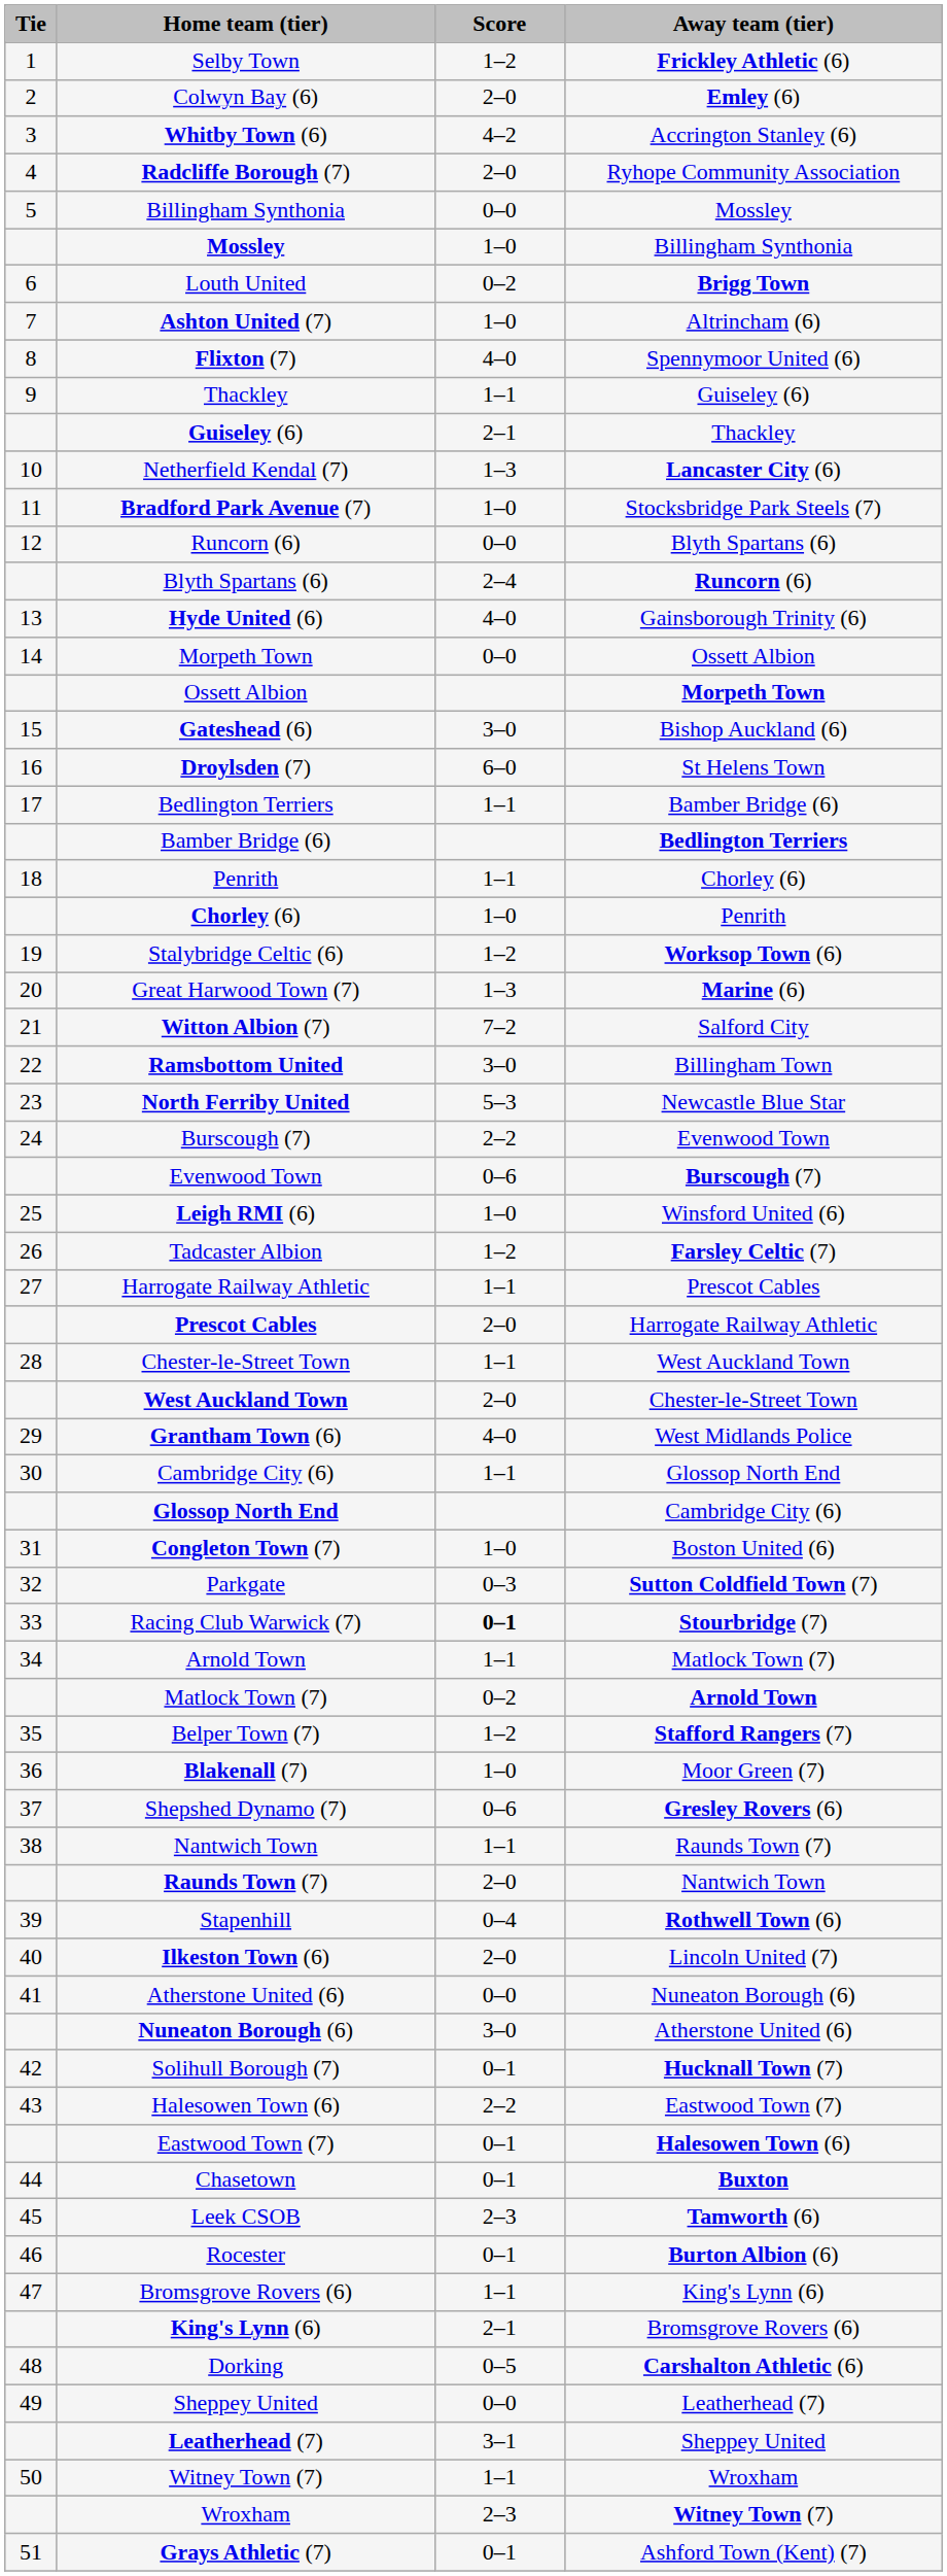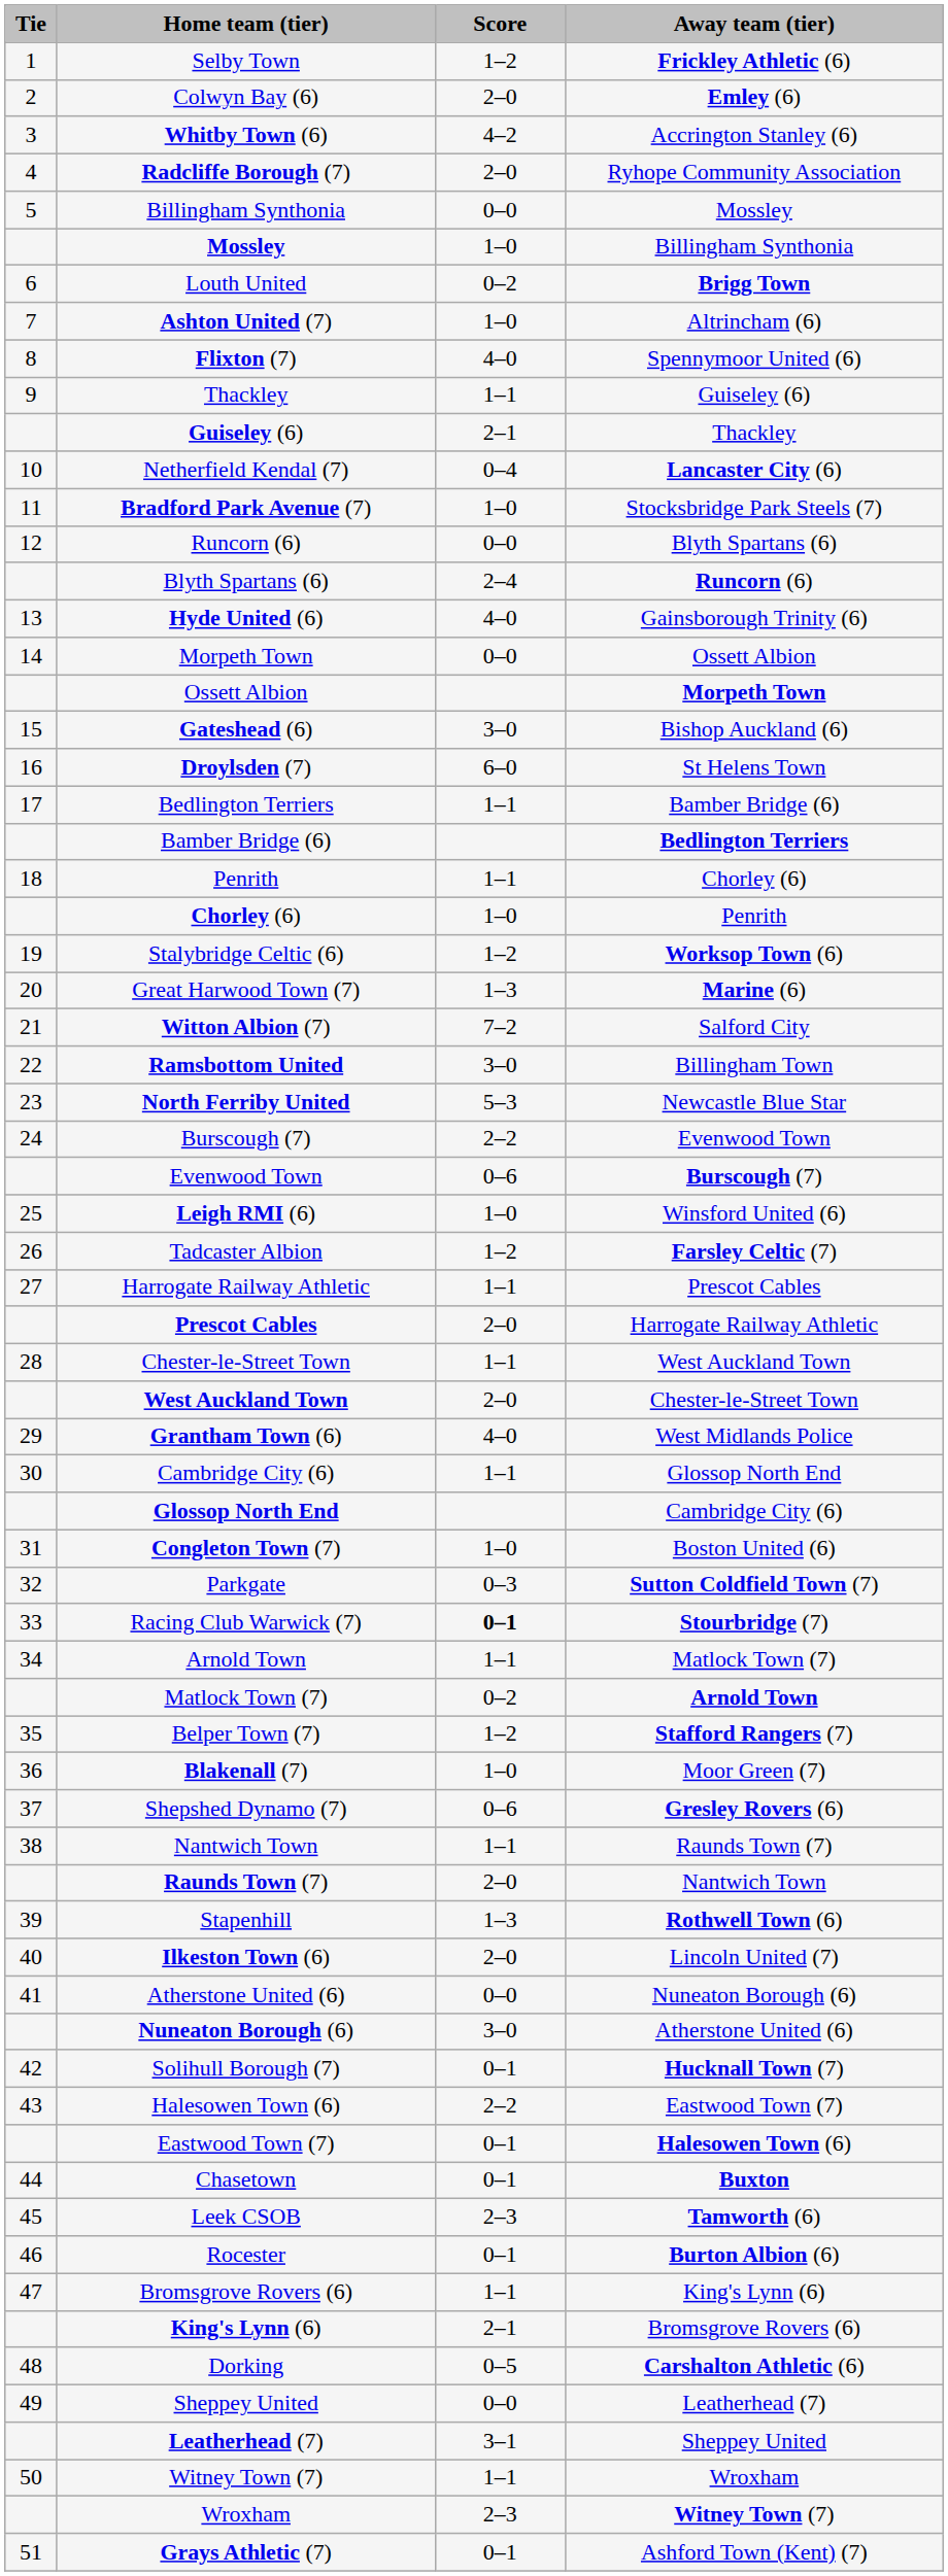 <table class="wikitable" style="width: 600px; background:WhiteSmoke; text-align:center; font-size:90%">
 <tr>
 <td scope="col" style="width:  5.00%; background:silver;"><strong>Tie</strong></td>
 <td scope="col" style="width: 36.25%; background:silver;"><strong>Home team (tier)</strong></td>
 <td scope="col" style="width: 12.50%; background:silver;"><strong>Score</strong></td>
 <td scope="col" style="width: 36.25%; background:silver;"><strong>Away team (tier)</strong></td>
 </tr>
 <tr>
 <td>1</td>
 <td><a href='#'>Selby Town</a></td>
 <td>1–2</td>
 <td><strong><a href='#'>Frickley Athletic</a></strong> (6)</td>
 </tr>
 <tr>
 <td>2</td>
 <td><a href='#'>Colwyn Bay</a> (6)</td>
 <td>2–0</td>
 <td><strong><a href='#'>Emley</a></strong> (6)</td>
 </tr>
 <tr>
 <td>3</td>
 <td><strong><a href='#'>Whitby Town</a></strong> (6)</td>
 <td>4–2</td>
 <td><a href='#'>Accrington Stanley</a> (6)</td>
 </tr>
 <tr>
 <td>4</td>
 <td><strong><a href='#'>Radcliffe Borough</a></strong> (7)</td>
 <td>2–0</td>
 <td><a href='#'>Ryhope Community Association</a></td>
 </tr>
 <tr>
 <td>5</td>
 <td><a href='#'>Billingham Synthonia</a></td>
 <td>0–0</td>
 <td><a href='#'>Mossley</a></td>
 </tr>
 <tr>
 <td><em></em></td>
 <td><strong><a href='#'>Mossley</a></strong></td>
 <td>1–0</td>
 <td><a href='#'>Billingham Synthonia</a></td>
 </tr>
 <tr>
 <td>6</td>
 <td><a href='#'>Louth United</a></td>
 <td>0–2</td>
 <td><strong><a href='#'>Brigg Town</a></strong></td>
 </tr>
 <tr>
 <td>7</td>
 <td><strong><a href='#'>Ashton United</a></strong> (7)</td>
 <td>1–0</td>
 <td><a href='#'>Altrincham</a> (6)</td>
 </tr>
 <tr>
 <td>8</td>
 <td><strong><a href='#'>Flixton</a></strong> (7)</td>
 <td>4–0</td>
 <td><a href='#'>Spennymoor United</a> (6)</td>
 </tr>
 <tr>
 <td>9</td>
 <td><a href='#'>Thackley</a></td>
 <td>1–1</td>
 <td><a href='#'>Guiseley</a> (6)</td>
 </tr>
 <tr>
 <td><em></em></td>
 <td><strong><a href='#'>Guiseley</a></strong> (6)</td>
 <td>2–1</td>
 <td><a href='#'>Thackley</a></td>
 </tr>
 <tr>
 <td>10</td>
 <td><a href='#'>Netherfield Kendal</a> (7)</td>
-<td>1–3</td>
+<td>0–4</td>
 <td><strong><a href='#'>Lancaster City</a></strong> (6)</td>
 </tr>
 <tr>
 <td>11</td>
 <td><strong><a href='#'>Bradford Park Avenue</a></strong> (7)</td>
 <td>1–0</td>
 <td><a href='#'>Stocksbridge Park Steels</a> (7)</td>
 </tr>
 <tr>
 <td>12</td>
 <td><a href='#'>Runcorn</a> (6)</td>
 <td>0–0</td>
 <td><a href='#'>Blyth Spartans</a> (6)</td>
 </tr>
 <tr>
 <td><em></em></td>
 <td><a href='#'>Blyth Spartans</a> (6)</td>
 <td>2–4</td>
 <td><strong><a href='#'>Runcorn</a></strong> (6)</td>
 </tr>
 <tr>
 <td>13</td>
 <td><strong><a href='#'>Hyde United</a></strong> (6)</td>
 <td>4–0</td>
 <td><a href='#'>Gainsborough Trinity</a> (6)</td>
 </tr>
 <tr>
 <td>14</td>
 <td><a href='#'>Morpeth Town</a></td>
 <td>0–0</td>
 <td><a href='#'>Ossett Albion</a></td>
 </tr>
 <tr>
 <td><em></em></td>
 <td><a href='#'>Ossett Albion</a></td>
 <td></td>
 <td><strong><a href='#'>Morpeth Town</a></strong></td>
 </tr>
 <tr>
 <td>15</td>
 <td><strong><a href='#'>Gateshead</a></strong> (6)</td>
 <td>3–0</td>
 <td><a href='#'>Bishop Auckland</a> (6)</td>
 </tr>
 <tr>
 <td>16</td>
 <td><strong><a href='#'>Droylsden</a></strong> (7)</td>
 <td>6–0</td>
 <td><a href='#'>St Helens Town</a></td>
 </tr>
 <tr>
 <td>17</td>
 <td><a href='#'>Bedlington Terriers</a></td>
 <td>1–1</td>
 <td><a href='#'>Bamber Bridge</a> (6)</td>
 </tr>
 <tr>
 <td><em></em></td>
 <td><a href='#'>Bamber Bridge</a> (6)</td>
 <td></td>
 <td><strong><a href='#'>Bedlington Terriers</a></strong></td>
 </tr>
 <tr>
 <td>18</td>
 <td><a href='#'>Penrith</a></td>
 <td>1–1</td>
 <td><a href='#'>Chorley</a> (6)</td>
 </tr>
 <tr>
 <td><em></em></td>
 <td><strong><a href='#'>Chorley</a></strong> (6)</td>
 <td>1–0</td>
 <td><a href='#'>Penrith</a></td>
 </tr>
 <tr>
 <td>19</td>
 <td><a href='#'>Stalybridge Celtic</a> (6)</td>
 <td>1–2</td>
 <td><strong><a href='#'>Worksop Town</a></strong> (6)</td>
 </tr>
 <tr>
 <td>20</td>
 <td><a href='#'>Great Harwood Town</a> (7)</td>
 <td>1–3</td>
 <td><strong><a href='#'>Marine</a></strong> (6)</td>
 </tr>
 <tr>
 <td>21</td>
 <td><strong><a href='#'>Witton Albion</a></strong> (7)</td>
 <td>7–2</td>
 <td><a href='#'>Salford City</a></td>
 </tr>
 <tr>
 <td>22</td>
 <td><strong><a href='#'>Ramsbottom United</a></strong></td>
 <td>3–0</td>
 <td><a href='#'>Billingham Town</a></td>
 </tr>
 <tr>
 <td>23</td>
 <td><strong><a href='#'>North Ferriby United</a></strong></td>
 <td>5–3</td>
 <td><a href='#'>Newcastle Blue Star</a></td>
 </tr>
 <tr>
 <td>24</td>
 <td><a href='#'>Burscough</a> (7)</td>
 <td>2–2</td>
 <td><a href='#'>Evenwood Town</a></td>
 </tr>
 <tr>
 <td><em></em></td>
 <td><a href='#'>Evenwood Town</a></td>
 <td>0–6</td>
 <td><strong><a href='#'>Burscough</a></strong> (7)</td>
 </tr>
 <tr>
 <td>25</td>
 <td><strong><a href='#'>Leigh RMI</a></strong> (6)</td>
 <td>1–0</td>
 <td><a href='#'>Winsford United</a> (6)</td>
 </tr>
 <tr>
 <td>26</td>
 <td><a href='#'>Tadcaster Albion</a></td>
 <td>1–2</td>
 <td><strong><a href='#'>Farsley Celtic</a></strong> (7)</td>
 </tr>
 <tr>
 <td>27</td>
 <td><a href='#'>Harrogate Railway Athletic</a></td>
 <td>1–1</td>
 <td><a href='#'>Prescot Cables</a></td>
 </tr>
 <tr>
 <td><em></em></td>
 <td><strong><a href='#'>Prescot Cables</a></strong></td>
 <td>2–0</td>
 <td><a href='#'>Harrogate Railway Athletic</a></td>
 </tr>
 <tr>
 <td>28</td>
 <td><a href='#'>Chester-le-Street Town</a></td>
 <td>1–1</td>
 <td><a href='#'>West Auckland Town</a></td>
 </tr>
 <tr>
 <td><em></em></td>
 <td><strong><a href='#'>West Auckland Town</a></strong></td>
 <td>2–0</td>
 <td><a href='#'>Chester-le-Street Town</a></td>
 </tr>
 <tr>
 <td>29</td>
 <td><strong><a href='#'>Grantham Town</a></strong> (6)</td>
 <td>4–0</td>
 <td><a href='#'>West Midlands Police</a></td>
 </tr>
 <tr>
 <td>30</td>
 <td><a href='#'>Cambridge City</a> (6)</td>
 <td>1–1</td>
 <td><a href='#'>Glossop North End</a></td>
 </tr>
 <tr>
 <td><em></em></td>
 <td><strong><a href='#'>Glossop North End</a></strong></td>
 <td></td>
 <td><a href='#'>Cambridge City</a> (6)</td>
 </tr>
 <tr>
 <td>31</td>
 <td><strong><a href='#'>Congleton Town</a></strong> (7)</td>
 <td>1–0</td>
 <td><a href='#'>Boston United</a> (6)</td>
 </tr>
 <tr>
 <td>32</td>
 <td><a href='#'>Parkgate</a></td>
 <td>0–3</td>
 <td><strong><a href='#'>Sutton Coldfield Town</a></strong> (7)</td>
 </tr>
 <tr>
 <td>33</td>
 <td><a href='#'>Racing Club Warwick</a> (7)</td>
 <td><strong>0–1</strong></td>
 <td><strong><a href='#'>Stourbridge</a></strong> (7)</td>
 </tr>
 <tr>
 <td>34</td>
 <td><a href='#'>Arnold Town</a></td>
 <td>1–1</td>
 <td><a href='#'>Matlock Town</a> (7)</td>
 </tr>
 <tr>
 <td><em></em></td>
 <td><a href='#'>Matlock Town</a> (7)</td>
 <td>0–2</td>
 <td><strong><a href='#'>Arnold Town</a></strong></td>
 </tr>
 <tr>
 <td>35</td>
 <td><a href='#'>Belper Town</a> (7)</td>
 <td>1–2</td>
 <td><strong><a href='#'>Stafford Rangers</a></strong> (7)</td>
 </tr>
 <tr>
 <td>36</td>
 <td><strong><a href='#'>Blakenall</a></strong> (7)</td>
 <td>1–0</td>
 <td><a href='#'>Moor Green</a> (7)</td>
 </tr>
 <tr>
 <td>37</td>
 <td><a href='#'>Shepshed Dynamo</a> (7)</td>
 <td>0–6</td>
 <td><strong><a href='#'>Gresley Rovers</a></strong> (6)</td>
 </tr>
 <tr>
 <td>38</td>
 <td><a href='#'>Nantwich Town</a></td>
 <td>1–1</td>
 <td><a href='#'>Raunds Town</a> (7)</td>
 </tr>
 <tr>
 <td><em></em></td>
 <td><strong><a href='#'>Raunds Town</a></strong> (7)</td>
 <td>2–0</td>
 <td><a href='#'>Nantwich Town</a></td>
 </tr>
 <tr>
 <td>39</td>
 <td><a href='#'>Stapenhill</a></td>
-<td>0–4</td>
+<td>1–3</td>
 <td><strong><a href='#'>Rothwell Town</a></strong> (6)</td>
 </tr>
 <tr>
 <td>40</td>
 <td><strong><a href='#'>Ilkeston Town</a></strong> (6)</td>
 <td>2–0</td>
 <td><a href='#'>Lincoln United</a> (7)</td>
 </tr>
 <tr>
 <td>41</td>
 <td><a href='#'>Atherstone United</a> (6)</td>
 <td>0–0</td>
 <td><a href='#'>Nuneaton Borough</a> (6)</td>
 </tr>
 <tr>
 <td><em></em></td>
 <td><strong><a href='#'>Nuneaton Borough</a></strong> (6)</td>
 <td>3–0</td>
 <td><a href='#'>Atherstone United</a> (6)</td>
 </tr>
 <tr>
 <td>42</td>
 <td><a href='#'>Solihull Borough</a> (7)</td>
 <td>0–1</td>
 <td><strong><a href='#'>Hucknall Town</a></strong> (7)</td>
 </tr>
 <tr>
 <td>43</td>
 <td><a href='#'>Halesowen Town</a> (6)</td>
 <td>2–2</td>
 <td><a href='#'>Eastwood Town</a> (7)</td>
 </tr>
 <tr>
 <td><em></em></td>
 <td><a href='#'>Eastwood Town</a> (7)</td>
 <td>0–1</td>
 <td><strong><a href='#'>Halesowen Town</a></strong> (6)</td>
 </tr>
 <tr>
 <td>44</td>
 <td><a href='#'>Chasetown</a></td>
 <td>0–1</td>
 <td><strong><a href='#'>Buxton</a></strong></td>
 </tr>
 <tr>
 <td>45</td>
 <td><a href='#'>Leek CSOB</a></td>
 <td>2–3</td>
 <td><strong><a href='#'>Tamworth</a></strong> (6)</td>
 </tr>
 <tr>
 <td>46</td>
 <td><a href='#'>Rocester</a></td>
 <td>0–1</td>
 <td><strong><a href='#'>Burton Albion</a></strong> (6)</td>
 </tr>
 <tr>
 <td>47</td>
 <td><a href='#'>Bromsgrove Rovers</a> (6)</td>
 <td>1–1</td>
 <td><a href='#'>King's Lynn</a> (6)</td>
 </tr>
 <tr>
 <td><em></em></td>
 <td><strong><a href='#'>King's Lynn</a></strong> (6)</td>
 <td>2–1</td>
 <td><a href='#'>Bromsgrove Rovers</a> (6)</td>
 </tr>
 <tr>
 <td>48</td>
 <td><a href='#'>Dorking</a></td>
 <td>0–5</td>
 <td><strong><a href='#'>Carshalton Athletic</a></strong> (6)</td>
 </tr>
 <tr>
 <td>49</td>
 <td><a href='#'>Sheppey United</a></td>
 <td>0–0</td>
 <td><a href='#'>Leatherhead</a> (7)</td>
 </tr>
 <tr>
 <td><em></em></td>
 <td><strong><a href='#'>Leatherhead</a></strong> (7)</td>
 <td>3–1</td>
 <td><a href='#'>Sheppey United</a></td>
 </tr>
 <tr>
 <td>50</td>
 <td><a href='#'>Witney Town</a> (7)</td>
 <td>1–1</td>
 <td><a href='#'>Wroxham</a></td>
 </tr>
 <tr>
 <td><em></em></td>
 <td><a href='#'>Wroxham</a></td>
 <td>2–3</td>
 <td><strong><a href='#'>Witney Town</a></strong> (7)</td>
 </tr>
 <tr>
 <td>51</td>
 <td><strong><a href='#'>Grays Athletic</a></strong> (7)</td>
 <td>0–1</td>
 <td><a href='#'>Ashford Town (Kent)</a> (7)</td>
 </tr>
 </table>
